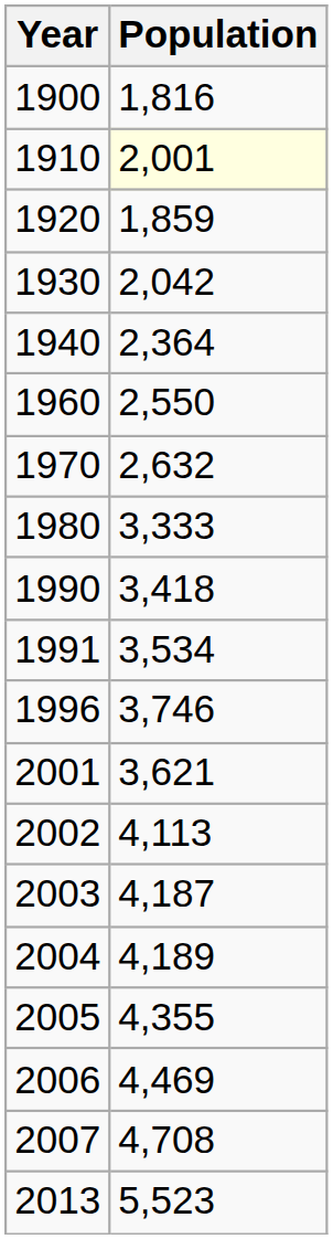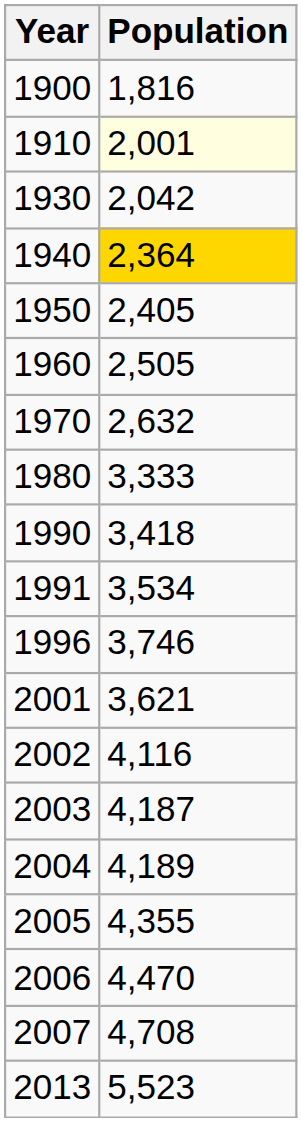 <table class="wikitable">
 <tr>
 <th>Year</th>
 <th>Population</th>
 </tr>
 <tr>
 <td>1900</td>
 <td>1,816</td>
 </tr>
 <tr>
 <td>1910</td>
 <td style="background: lightyellow;">2,001</td>
 </tr>
 <tr>
-<td>1920</td>
-<td>1,859</td>
-</tr>
-<tr>
 <td>1930</td>
 <td>2,042</td>
 </tr>
 <tr>
 <td>1940</td>
-<td>2,364</td>
+<td style="background: gold;">2,364</td>
+</tr>
+<tr>
+<td>1950</td>
+<td>2,405</td>
 </tr>
 <tr>
 <td>1960</td>
-<td>2,550</td>
+<td>2,505</td>
 </tr>
 <tr>
 <td>1970</td>
 <td>2,632</td>
 </tr>
 <tr>
 <td>1980</td>
 <td>3,333</td>
 </tr>
 <tr>
 <td>1990</td>
 <td>3,418</td>
 </tr>
 <tr>
 <td>1991</td>
 <td>3,534</td>
 </tr>
 <tr>
 <td>1996</td>
 <td>3,746</td>
 </tr>
 <tr>
 <td>2001</td>
 <td>3,621</td>
 </tr>
 <tr>
 <td>2002</td>
-<td>4,113</td>
+<td>4,116</td>
 </tr>
 <tr>
 <td>2003</td>
 <td>4,187</td>
 </tr>
 <tr>
 <td>2004</td>
 <td>4,189</td>
 </tr>
 <tr>
 <td>2005</td>
 <td>4,355</td>
 </tr>
 <tr>
 <td>2006</td>
-<td>4,469</td>
+<td>4,470</td>
 </tr>
 <tr>
 <td>2007</td>
 <td>4,708</td>
 </tr>
 <tr>
 <td>2013</td>
 <td>5,523</td>
 </tr>
 </table>
